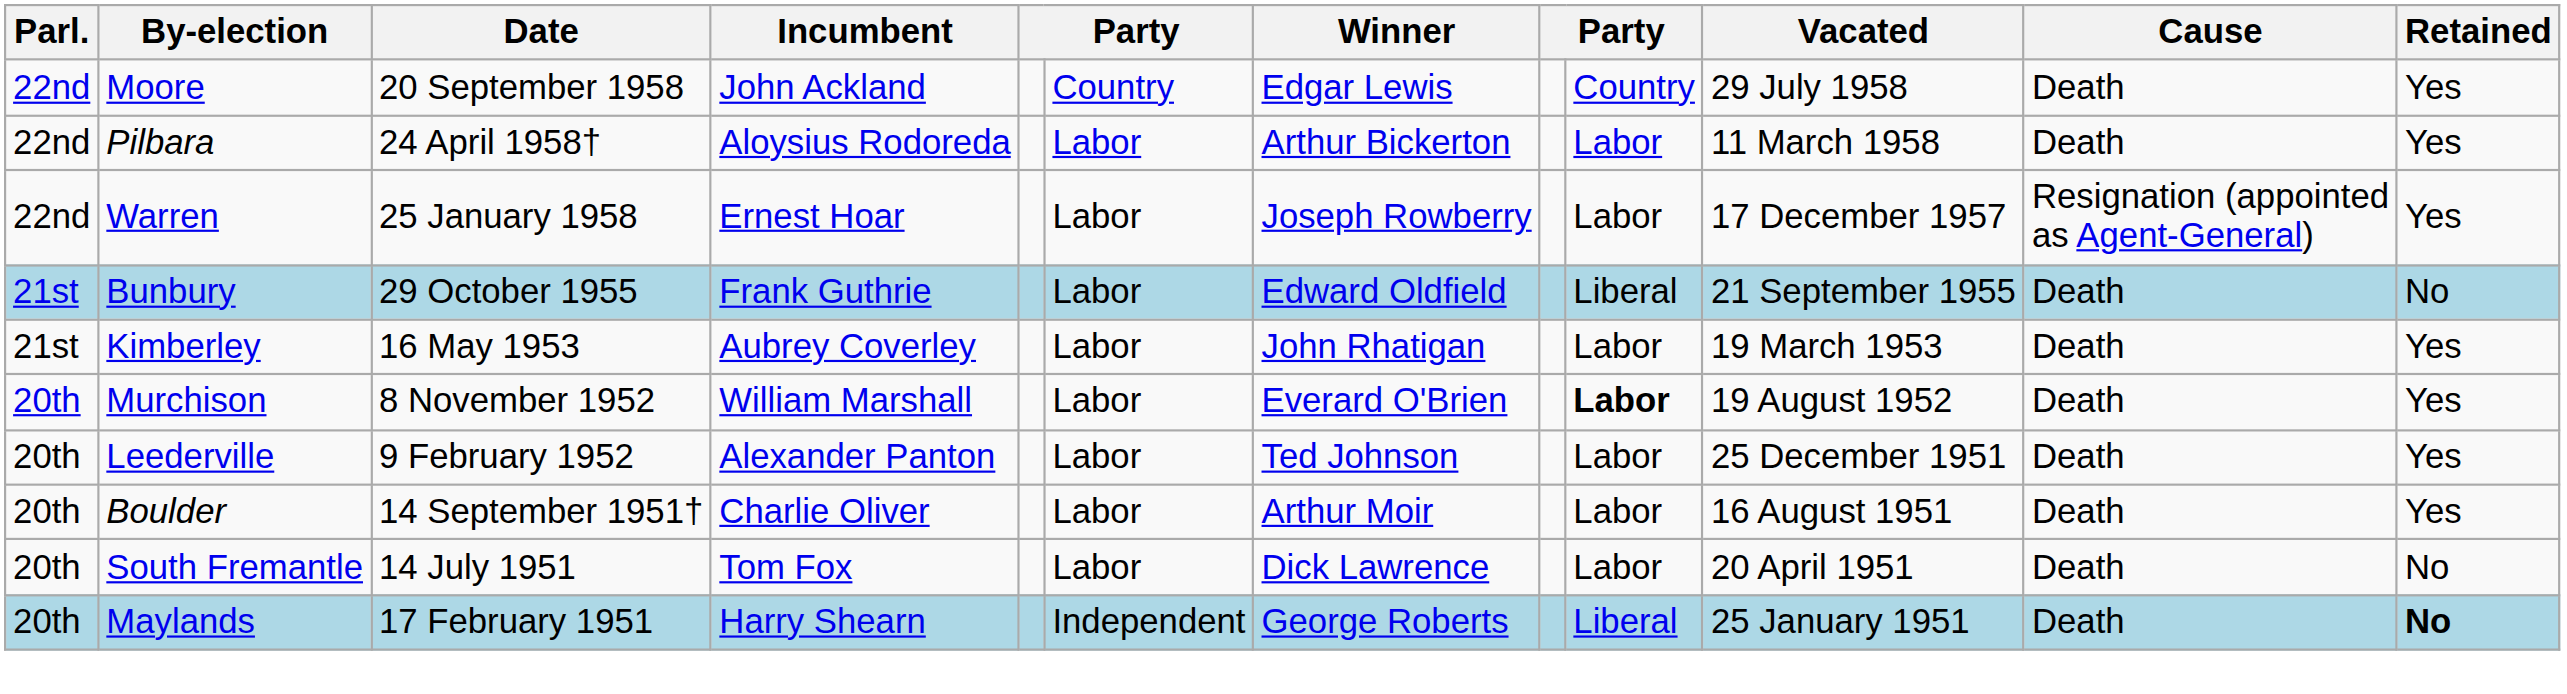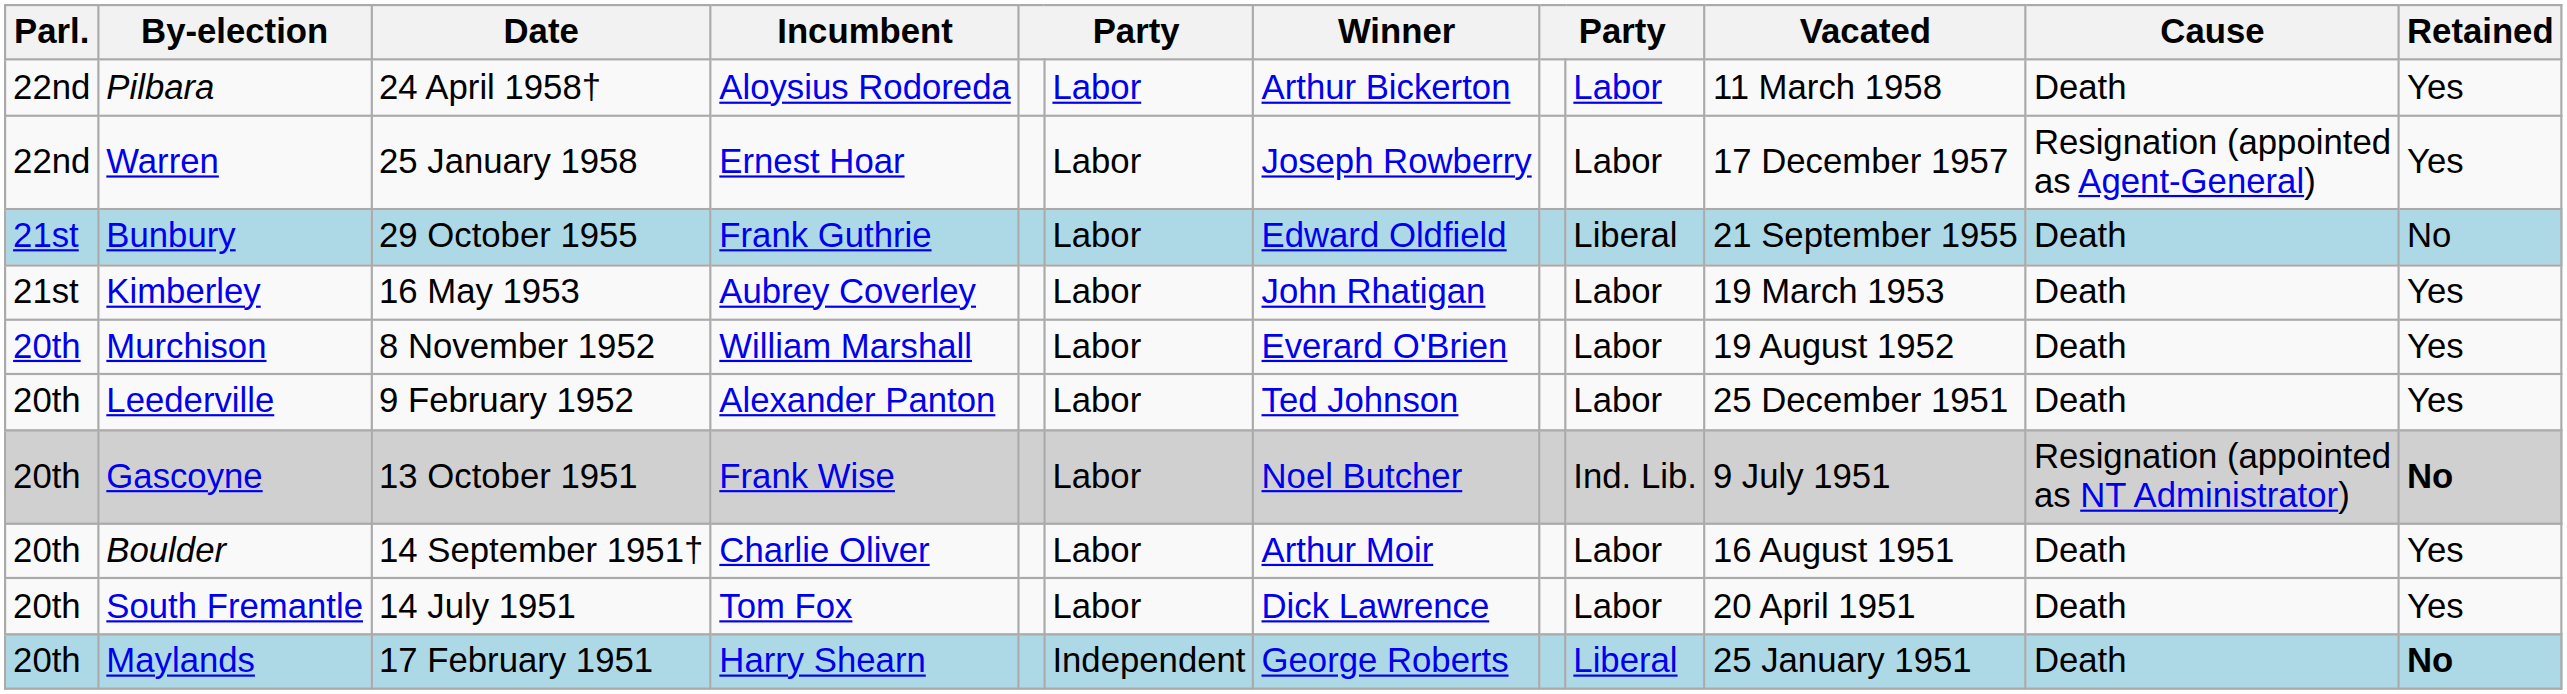 <table class="wikitable">
 <tr>
 <th>Parl.</th>
 <th>By-election</th>
 <th>Date</th>
 <th>Incumbent</th>
 <th colspan=2>Party</th>
 <th>Winner</th>
 <th colspan=2>Party</th>
 <th>Vacated</th>
 <th>Cause</th>
 <th>Retained</th>
-</tr>
-<tr>
-<td><a href='#'>22nd</a></td>
-<td><a href='#'>Moore</a></td>
-<td>20 September 1958</td>
-<td><a href='#'>John Ackland</a></td>
-<td> </td>
-<td><a href='#'>Country</a></td>
-<td><a href='#'>Edgar Lewis</a></td>
-<td> </td>
-<td><a href='#'>Country</a></td>
-<td>29 July 1958</td>
-<td>Death</td>
-<td>Yes</td>
 </tr>
 <tr>
 <td>22nd</td>
 <td><em>Pilbara</em></td>
 <td>24 April 1958†</td>
 <td><a href='#'>Aloysius Rodoreda</a></td>
 <td> </td>
 <td><a href='#'>Labor</a></td>
 <td><a href='#'>Arthur Bickerton</a></td>
 <td> </td>
 <td><a href='#'>Labor</a></td>
 <td>11 March 1958</td>
 <td>Death</td>
 <td>Yes</td>
 </tr>
 <tr>
 <td>22nd</td>
 <td><a href='#'>Warren</a></td>
 <td>25 January 1958</td>
 <td><a href='#'>Ernest Hoar</a></td>
 <td> </td>
 <td>Labor</td>
 <td><a href='#'>Joseph Rowberry</a></td>
 <td> </td>
 <td>Labor</td>
 <td>17 December 1957</td>
 <td>Resignation (appointed<br>as <a href='#'>Agent-General</a>)</td>
 <td>Yes</td>
 </tr>
 <tr bgcolor="lightblue">
 <td><a href='#'>21st</a></td>
 <td><a href='#'>Bunbury</a></td>
 <td>29 October 1955</td>
 <td><a href='#'>Frank Guthrie</a></td>
 <td> </td>
 <td>Labor</td>
 <td><a href='#'>Edward Oldfield</a></td>
 <td> </td>
 <td>Liberal</td>
 <td>21 September 1955</td>
 <td>Death</td>
 <td>No</td>
 </tr>
 <tr>
 <td>21st</td>
 <td><a href='#'>Kimberley</a></td>
 <td>16 May 1953</td>
 <td><a href='#'>Aubrey Coverley</a></td>
 <td> </td>
 <td>Labor</td>
 <td><a href='#'>John Rhatigan</a></td>
 <td> </td>
 <td>Labor</td>
 <td>19 March 1953</td>
 <td>Death</td>
 <td>Yes</td>
 </tr>
 <tr>
 <td><a href='#'>20th</a></td>
 <td><a href='#'>Murchison</a></td>
 <td>8 November 1952</td>
 <td><a href='#'>William Marshall</a></td>
 <td> </td>
 <td>Labor</td>
 <td><a href='#'>Everard O'Brien</a></td>
 <td> </td>
-<td><strong>Labor</strong></td>
+<td>Labor</td>
 <td>19 August 1952</td>
 <td>Death</td>
 <td>Yes</td>
 </tr>
 <tr>
 <td>20th</td>
 <td><a href='#'>Leederville</a></td>
 <td>9 February 1952</td>
 <td><a href='#'>Alexander Panton</a></td>
 <td> </td>
 <td>Labor</td>
 <td><a href='#'>Ted Johnson</a></td>
 <td> </td>
 <td>Labor</td>
 <td>25 December 1951</td>
 <td>Death</td>
 <td>Yes</td>
+</tr>
+<tr bgcolor="#d0d0d0">
+<td>20th</td>
+<td><a href='#'>Gascoyne</a></td>
+<td>13 October 1951</td>
+<td><a href='#'>Frank Wise</a></td>
+<td> </td>
+<td>Labor</td>
+<td><a href='#'>Noel Butcher</a></td>
+<td> </td>
+<td>Ind. Lib.</td>
+<td>9 July 1951</td>
+<td>Resignation (appointed<br>as <a href='#'>NT Administrator</a>)</td>
+<td><strong>No</strong></td>
 </tr>
 <tr>
 <td>20th</td>
 <td><em>Boulder</em></td>
 <td>14 September 1951†</td>
 <td><a href='#'>Charlie Oliver</a></td>
 <td> </td>
 <td>Labor</td>
 <td><a href='#'>Arthur Moir</a></td>
 <td> </td>
 <td>Labor</td>
 <td>16 August 1951</td>
 <td>Death</td>
 <td>Yes</td>
 </tr>
 <tr>
 <td>20th</td>
 <td><a href='#'>South Fremantle</a></td>
 <td>14 July 1951</td>
 <td><a href='#'>Tom Fox</a></td>
 <td> </td>
 <td>Labor</td>
 <td><a href='#'>Dick Lawrence</a></td>
 <td> </td>
 <td>Labor</td>
 <td>20 April 1951</td>
 <td>Death</td>
-<td>No</td>
+<td>Yes</td>
 </tr>
 <tr bgcolor="lightblue">
 <td>20th</td>
 <td><a href='#'>Maylands</a></td>
 <td>17 February 1951</td>
 <td><a href='#'>Harry Shearn</a></td>
 <td> </td>
 <td>Independent</td>
 <td><a href='#'>George Roberts</a></td>
 <td> </td>
 <td><a href='#'>Liberal</a></td>
 <td>25 January 1951</td>
 <td>Death</td>
 <td><strong>No</strong></td>
 </tr>
 </table>
